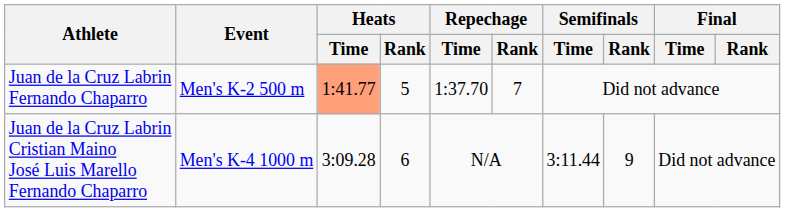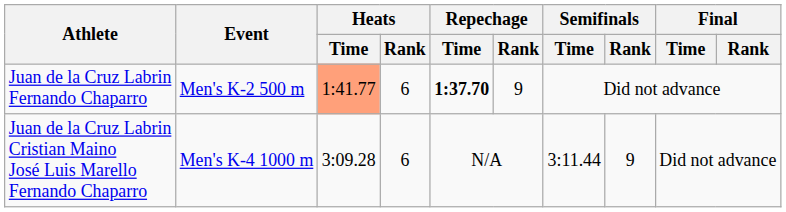 <table class=wikitable style="font-size:90%">
 <tr>
 <th rowspan="2">Athlete</th>
 <th rowspan="2">Event</th>
 <th colspan="2">Heats</th>
 <th colspan="2">Repechage</th>
 <th colspan="2">Semifinals</th>
 <th colspan="2">Final</th>
 </tr>
 <tr>
 <th>Time</th>
 <th>Rank</th>
 <th>Time</th>
 <th>Rank</th>
 <th>Time</th>
 <th>Rank</th>
 <th>Time</th>
 <th>Rank</th>
 </tr>
 <tr>
 <td><a href='#'>Juan de la Cruz Labrin</a><br><a href='#'>Fernando Chaparro</a></td>
 <td><a href='#'>Men's K-2 500 m</a></td>
 <td align="center" style="background: lightsalmon;">1:41.77</td>
-<td align="center">5</td>
-<td align="center">1:37.70</td>
-<td align="center">7</td>
+<td align="center">6</td>
+<td align="center"><strong>1:37.70</strong></td>
+<td align="center">9</td>
 <td colspan="4" align="center">Did not advance</td>
 </tr>
 <tr>
 <td><a href='#'>Juan de la Cruz Labrin</a><br><a href='#'>Cristian Maino</a><br><a href='#'>José Luis Marello</a><br><a href='#'>Fernando Chaparro</a></td>
 <td><a href='#'>Men's K-4 1000 m</a></td>
 <td align="center">3:09.28</td>
 <td align="center">6</td>
 <td colspan="2" align="center">N/A</td>
 <td align="center">3:11.44</td>
 <td align="center">9</td>
 <td colspan="2" align="center">Did not advance</td>
 </tr>
 </table>
